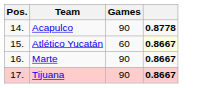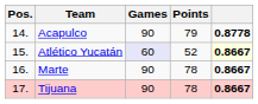 <table class="wikitable" style="text-align:center">
 <tr bgcolor="#EFEFEF">
 <th>Pos.</th>
 <th>Team</th>
 <th>Games</th>
+<th>Points</th>
 <th></th>
 </tr>
 <tr>
 <td>14.</td>
 <td style="text-align:left"><a href='#'>Acapulco</a></td>
 <td>90</td>
+<td>79</td>
 <td><strong>0.8778</strong></td>
 </tr>
 <tr>
 <td>15.</td>
 <td style="text-align:left"><a href='#'>Atlético Yucatán</a></td>
-<td>60</td>
+<td style="background: lavender;">60</td>
+<td>52</td>
 <td style="background: lightyellow;"><strong>0.8667</strong></td>
 </tr>
 <tr>
 <td>16.</td>
 <td style="text-align:left"><a href='#'>Marte</a></td>
 <td>90</td>
+<td>78</td>
 <td><strong>0.8667</strong></td>
 </tr>
 <tr bgcolor=#FFCCCC>
 <td>17.</td>
 <td style="text-align:left"><a href='#'>Tijuana</a></td>
 <td>90</td>
+<td>78</td>
 <td><strong>0.8667</strong></td>
 </tr>
 </table>
